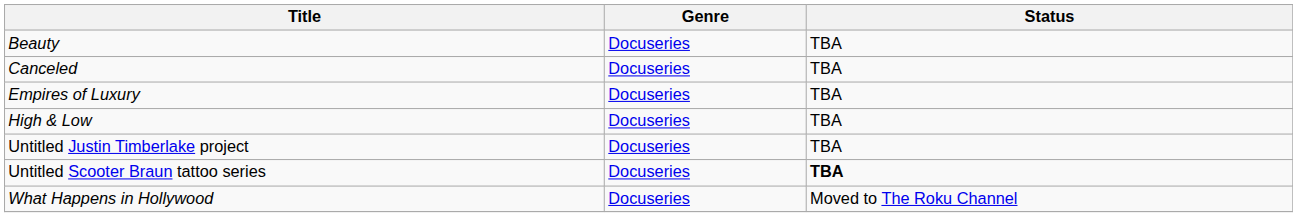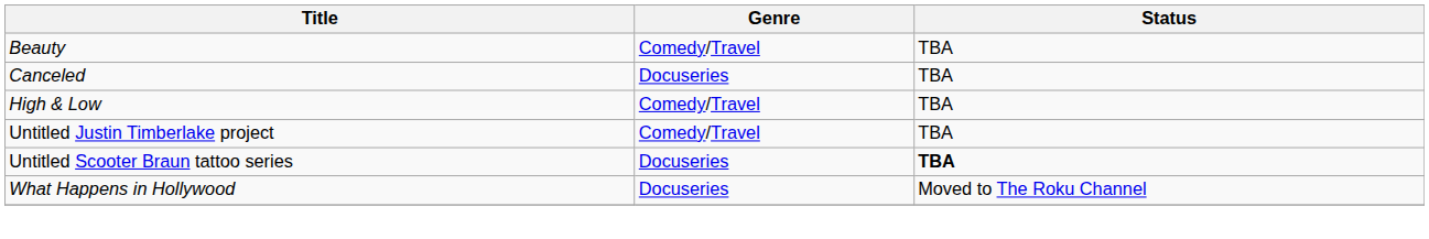 <table class="wikitable sortable" style="width:100%;">
 <tr>
 <th>Title</th>
 <th>Genre</th>
 <th>Status</th>
 </tr>
 <tr>
 <td><em>Beauty</em></td>
-<td><a href='#'>Docuseries</a></td>
+<td><a href='#'>Comedy</a>/<a href='#'>Travel</a></td>
 <td>TBA</td>
 </tr>
 <tr>
 <td><em>Canceled</em></td>
 <td><a href='#'>Docuseries</a></td>
 <td>TBA</td>
 </tr>
 <tr>
-<td><em>Empires of Luxury</em></td>
-<td><a href='#'>Docuseries</a></td>
-<td>TBA</td>
-</tr>
-<tr>
 <td><em>High & Low</em></td>
-<td><a href='#'>Docuseries</a></td>
+<td><a href='#'>Comedy</a>/<a href='#'>Travel</a></td>
 <td>TBA</td>
 </tr>
 <tr>
 <td>Untitled <a href='#'>Justin Timberlake</a> project</td>
-<td><a href='#'>Docuseries</a></td>
+<td><a href='#'>Comedy</a>/<a href='#'>Travel</a></td>
 <td>TBA</td>
 </tr>
 <tr>
 <td>Untitled <a href='#'>Scooter Braun</a> tattoo series</td>
 <td><a href='#'>Docuseries</a></td>
 <td><strong>TBA</strong></td>
 </tr>
 <tr>
 <td><em>What Happens in Hollywood</em></td>
 <td><a href='#'>Docuseries</a></td>
 <td>Moved to <a href='#'>The Roku Channel</a></td>
 </tr>
 <tr>
 </tr>
 </table>
